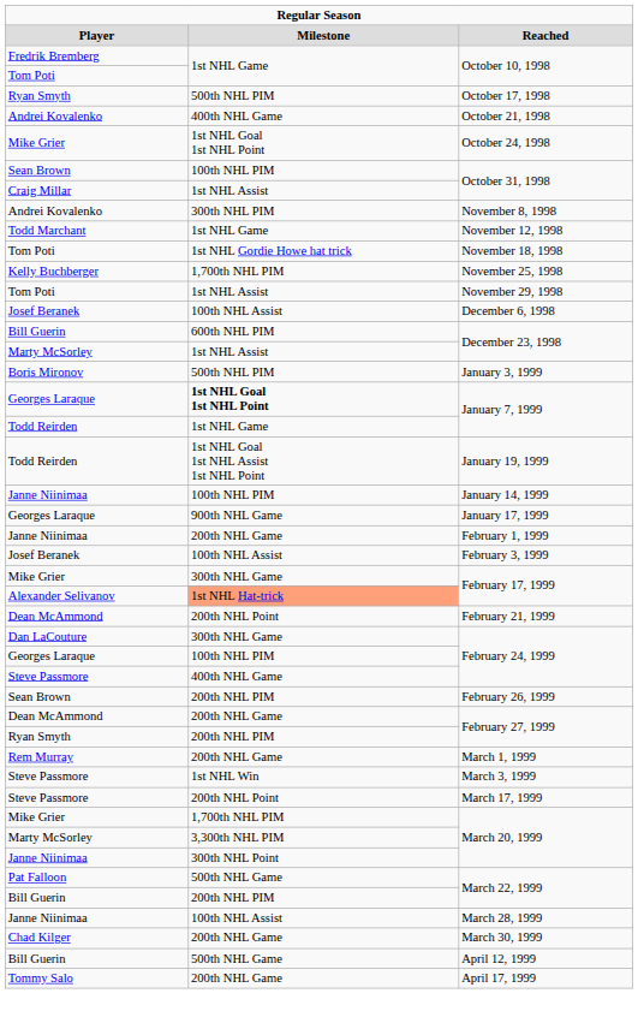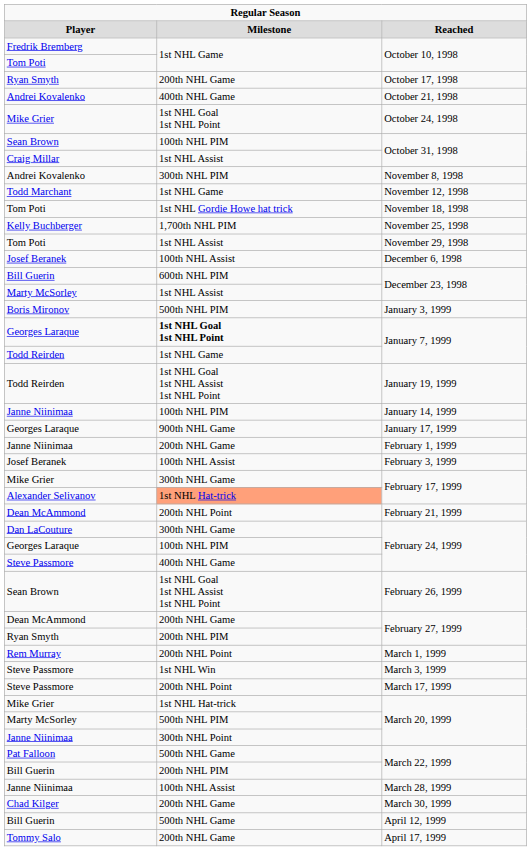 <table class="wikitable" style="width:50%;">
 <tr>
 <td colspan="10" style="text-align:center;"><strong>Regular Season</strong></td>
 </tr>
 <tr style="text-align:center; background:#ddd;">
 <td><strong>Player</strong></td>
 <td><strong>Milestone</strong></td>
 <td><strong>Reached</strong></td>
 </tr>
 <tr>
 <td><a href='#'>Fredrik Bremberg</a></td>
 <td rowspan="2">1st NHL Game</td>
 <td rowspan="2">October 10, 1998</td>
 </tr>
 <tr>
 <td><a href='#'>Tom Poti</a></td>
 </tr>
 <tr>
 <td><a href='#'>Ryan Smyth</a></td>
-<td>500th NHL PIM</td>
+<td>200th NHL Game</td>
 <td>October 17, 1998</td>
 </tr>
 <tr>
 <td><a href='#'>Andrei Kovalenko</a></td>
 <td>400th NHL Game</td>
 <td>October 21, 1998</td>
 </tr>
 <tr>
 <td><a href='#'>Mike Grier</a></td>
 <td>1st NHL Goal<br>1st NHL Point</td>
 <td>October 24, 1998</td>
 </tr>
 <tr>
 <td><a href='#'>Sean Brown</a></td>
 <td>100th NHL PIM</td>
 <td rowspan="2">October 31, 1998</td>
 </tr>
 <tr>
 <td><a href='#'>Craig Millar</a></td>
 <td>1st NHL Assist</td>
 </tr>
 <tr>
 <td>Andrei Kovalenko</td>
 <td>300th NHL PIM</td>
 <td>November 8, 1998</td>
 </tr>
 <tr>
 <td><a href='#'>Todd Marchant</a></td>
 <td>1st NHL Game</td>
 <td>November 12, 1998</td>
 </tr>
 <tr>
 <td>Tom Poti</td>
 <td>1st NHL <a href='#'>Gordie Howe hat trick</a></td>
 <td>November 18, 1998</td>
 </tr>
 <tr>
 <td><a href='#'>Kelly Buchberger</a></td>
 <td>1,700th NHL PIM</td>
 <td>November 25, 1998</td>
 </tr>
 <tr>
 <td>Tom Poti</td>
 <td>1st NHL Assist</td>
 <td>November 29, 1998</td>
 </tr>
 <tr>
 <td><a href='#'>Josef Beranek</a></td>
 <td>100th NHL Assist</td>
 <td>December 6, 1998</td>
 </tr>
 <tr>
 <td><a href='#'>Bill Guerin</a></td>
 <td>600th NHL PIM</td>
 <td rowspan="2">December 23, 1998</td>
 </tr>
 <tr>
 <td><a href='#'>Marty McSorley</a></td>
 <td>1st NHL Assist</td>
 </tr>
 <tr>
 <td><a href='#'>Boris Mironov</a></td>
 <td>500th NHL PIM</td>
 <td>January 3, 1999</td>
 </tr>
 <tr>
 <td><a href='#'>Georges Laraque</a></td>
 <td><strong>1st NHL Goal<br>1st NHL Point</strong></td>
 <td rowspan="2">January 7, 1999</td>
 </tr>
 <tr>
 <td><a href='#'>Todd Reirden</a></td>
 <td>1st NHL Game</td>
 </tr>
 <tr>
 <td>Todd Reirden</td>
 <td>1st NHL Goal<br>1st NHL Assist<br>1st NHL Point</td>
 <td>January 19, 1999</td>
 </tr>
 <tr>
 <td><a href='#'>Janne Niinimaa</a></td>
 <td>100th NHL PIM</td>
 <td>January 14, 1999</td>
 </tr>
 <tr>
 <td>Georges Laraque</td>
 <td>900th NHL Game</td>
 <td>January 17, 1999</td>
 </tr>
 <tr>
 <td>Janne Niinimaa</td>
 <td>200th NHL Game</td>
 <td>February 1, 1999</td>
 </tr>
 <tr>
 <td>Josef Beranek</td>
 <td>100th NHL Assist</td>
 <td>February 3, 1999</td>
 </tr>
 <tr>
 <td>Mike Grier</td>
 <td>300th NHL Game</td>
 <td rowspan="2">February 17, 1999</td>
 </tr>
 <tr>
 <td><a href='#'>Alexander Selivanov</a></td>
 <td style="background: lightsalmon;">1st NHL <a href='#'>Hat-trick</a></td>
 </tr>
 <tr>
 <td><a href='#'>Dean McAmmond</a></td>
 <td>200th NHL Point</td>
 <td>February 21, 1999</td>
 </tr>
 <tr>
 <td><a href='#'>Dan LaCouture</a></td>
 <td>300th NHL Game</td>
 <td rowspan="3">February 24, 1999</td>
 </tr>
 <tr>
 <td>Georges Laraque</td>
 <td>100th NHL PIM</td>
 </tr>
 <tr>
 <td><a href='#'>Steve Passmore</a></td>
 <td>400th NHL Game</td>
 </tr>
 <tr>
 <td>Sean Brown</td>
-<td>200th NHL PIM</td>
+<td>1st NHL Goal<br>1st NHL Assist<br>1st NHL Point</td>
 <td>February 26, 1999</td>
 </tr>
 <tr>
 <td>Dean McAmmond</td>
 <td>200th NHL Game</td>
 <td rowspan="2">February 27, 1999</td>
 </tr>
 <tr>
 <td>Ryan Smyth</td>
 <td>200th NHL PIM</td>
 </tr>
 <tr>
 <td><a href='#'>Rem Murray</a></td>
-<td>200th NHL Game</td>
+<td>200th NHL Point</td>
 <td>March 1, 1999</td>
 </tr>
 <tr>
 <td>Steve Passmore</td>
 <td>1st NHL Win</td>
 <td>March 3, 1999</td>
 </tr>
 <tr>
 <td>Steve Passmore</td>
 <td>200th NHL Point</td>
 <td>March 17, 1999</td>
 </tr>
 <tr>
 <td>Mike Grier</td>
-<td>1,700th NHL PIM</td>
+<td>1st NHL Hat-trick</td>
 <td rowspan="3">March 20, 1999</td>
 </tr>
 <tr>
 <td>Marty McSorley</td>
-<td>3,300th NHL PIM</td>
+<td>500th NHL PIM</td>
 </tr>
 <tr>
 <td><a href='#'>Janne Niinimaa</a></td>
 <td>300th NHL Point</td>
 </tr>
 <tr>
 <td><a href='#'>Pat Falloon</a></td>
 <td>500th NHL Game</td>
 <td rowspan="2">March 22, 1999</td>
 </tr>
 <tr>
 <td>Bill Guerin</td>
 <td>200th NHL PIM</td>
 </tr>
 <tr>
 <td>Janne Niinimaa</td>
 <td>100th NHL Assist</td>
 <td>March 28, 1999</td>
 </tr>
 <tr>
 <td><a href='#'>Chad Kilger</a></td>
 <td>200th NHL Game</td>
 <td>March 30, 1999</td>
 </tr>
 <tr>
 <td>Bill Guerin</td>
 <td>500th NHL Game</td>
 <td>April 12, 1999</td>
 </tr>
 <tr>
 <td><a href='#'>Tommy Salo</a></td>
 <td>200th NHL Game</td>
 <td>April 17, 1999</td>
 </tr>
 </table>
